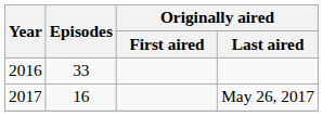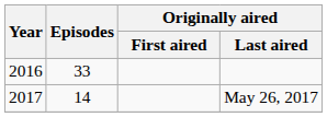 <table class="wikitable" style="text-align: center;">
 <tr>
 <th rowspan="2">Year</th>
 <th rowspan="2">Episodes</th>
 <th colspan="2">Originally aired</th>
 </tr>
 <tr>
 <th style="padding: 0 12px;">First aired</th>
 <th>Last aired</th>
 </tr>
 <tr>
 <td>2016</td>
 <td>33</td>
 <td></td>
 <td></td>
 </tr>
 <tr>
 <td>2017</td>
-<td>16</td>
+<td>14</td>
 <td></td>
 <td>May 26, 2017</td>
 </tr>
 <tr>
 </tr>
 </table>
